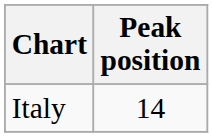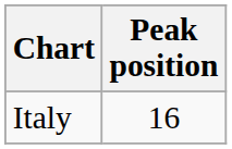 <table class="wikitable sortable">
 <tr>
 <th align="left">Chart</th>
 <th align="left">Peak<br>position</th>
 </tr>
 <tr>
 <td align="left">Italy</td>
-<td align="center">14</td>
+<td align="center">16</td>
 </tr>
 </table>
